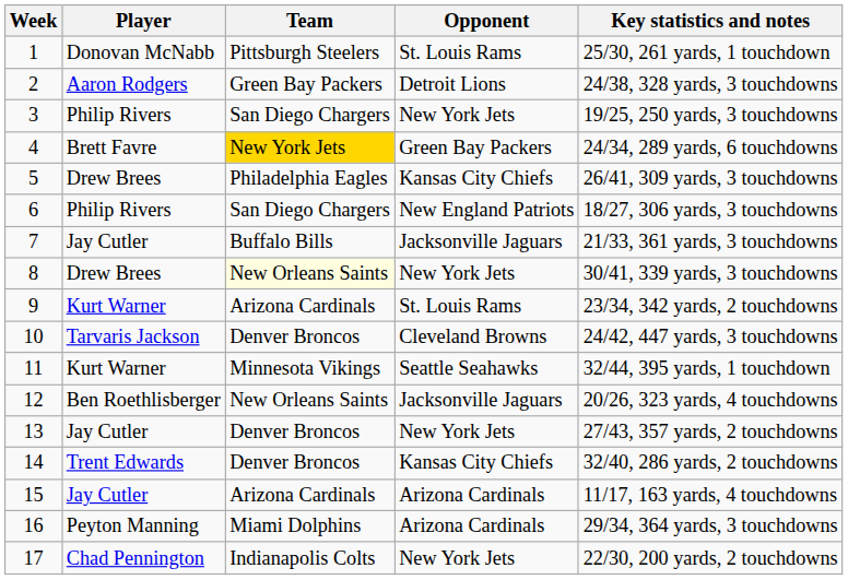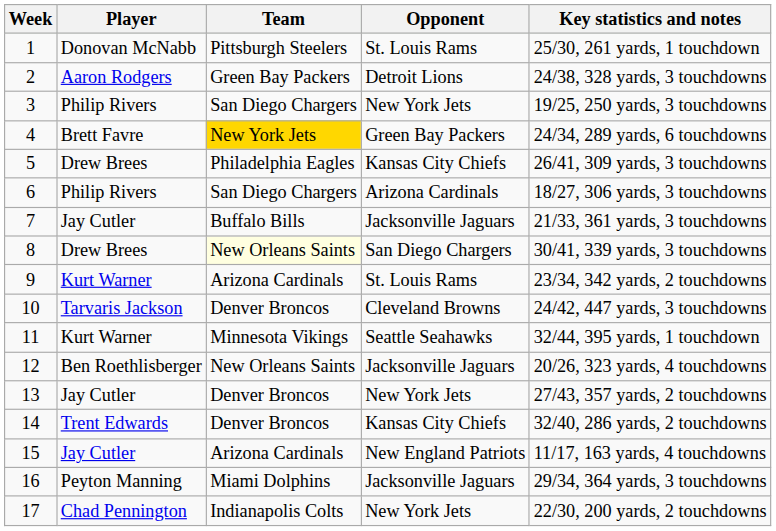 <table class="wikitable">
 <tr style="background:#efef;">
 <th>Week</th>
 <th>Player</th>
 <th>Team</th>
 <th>Opponent</th>
 <th>Key statistics and notes</th>
 </tr>
 <tr>
 <td align=center>1</td>
 <td>Donovan McNabb</td>
 <td>Pittsburgh Steelers</td>
 <td>St. Louis Rams</td>
 <td>25/30, 261 yards, 1 touchdown</td>
 </tr>
 <tr>
 <td align=center>2</td>
 <td><a href='#'>Aaron Rodgers</a></td>
 <td>Green Bay Packers</td>
 <td>Detroit Lions</td>
 <td>24/38, 328 yards, 3 touchdowns</td>
 </tr>
 <tr>
 <td align=center>3</td>
 <td>Philip Rivers</td>
 <td>San Diego Chargers</td>
 <td>New York Jets</td>
 <td>19/25, 250 yards, 3 touchdowns</td>
 </tr>
 <tr>
 <td align=center>4</td>
 <td>Brett Favre</td>
 <td style="background: gold;">New York Jets</td>
 <td>Green Bay Packers</td>
 <td>24/34, 289 yards, 6 touchdowns</td>
 </tr>
 <tr>
 <td align=center>5</td>
 <td>Drew Brees</td>
 <td>Philadelphia Eagles</td>
 <td>Kansas City Chiefs</td>
 <td>26/41, 309 yards, 3 touchdowns</td>
 </tr>
 <tr>
 <td align=center>6</td>
 <td>Philip Rivers</td>
 <td>San Diego Chargers</td>
-<td>New England Patriots</td>
+<td>Arizona Cardinals</td>
 <td>18/27, 306 yards, 3 touchdowns</td>
 </tr>
 <tr>
 <td align=center>7</td>
 <td>Jay Cutler</td>
 <td>Buffalo Bills</td>
 <td>Jacksonville Jaguars</td>
 <td>21/33, 361 yards, 3 touchdowns</td>
 </tr>
 <tr>
 <td align=center>8</td>
 <td>Drew Brees</td>
 <td style="background: lightyellow;">New Orleans Saints</td>
-<td>New York Jets</td>
+<td>San Diego Chargers</td>
 <td>30/41, 339 yards, 3 touchdowns</td>
 </tr>
 <tr>
 <td align=center>9</td>
 <td><a href='#'>Kurt Warner</a></td>
 <td>Arizona Cardinals</td>
 <td>St. Louis Rams</td>
 <td>23/34, 342 yards, 2 touchdowns</td>
 </tr>
 <tr>
 <td align=center>10</td>
 <td><a href='#'>Tarvaris Jackson</a></td>
 <td>Denver Broncos</td>
 <td>Cleveland Browns</td>
 <td>24/42, 447 yards, 3 touchdowns</td>
 </tr>
 <tr>
 <td align=center>11</td>
 <td>Kurt Warner</td>
 <td>Minnesota Vikings</td>
 <td>Seattle Seahawks</td>
 <td>32/44, 395 yards, 1 touchdown</td>
 </tr>
 <tr>
 <td align=center>12</td>
 <td>Ben Roethlisberger</td>
 <td>New Orleans Saints</td>
 <td>Jacksonville Jaguars</td>
 <td>20/26, 323 yards, 4 touchdowns</td>
 </tr>
 <tr>
 <td align=center>13</td>
 <td>Jay Cutler</td>
 <td>Denver Broncos</td>
 <td>New York Jets</td>
 <td>27/43, 357 yards, 2 touchdowns</td>
 </tr>
 <tr>
 <td align=center>14</td>
 <td><a href='#'>Trent Edwards</a></td>
 <td>Denver Broncos</td>
 <td>Kansas City Chiefs</td>
 <td>32/40, 286 yards, 2 touchdowns</td>
 </tr>
 <tr>
 <td align=center>15</td>
 <td><a href='#'>Jay Cutler</a></td>
 <td>Arizona Cardinals</td>
-<td>Arizona Cardinals</td>
+<td>New England Patriots</td>
 <td>11/17, 163 yards, 4 touchdowns</td>
 </tr>
 <tr>
 <td align=center>16</td>
 <td>Peyton Manning</td>
 <td>Miami Dolphins</td>
-<td>Arizona Cardinals</td>
+<td>Jacksonville Jaguars</td>
 <td>29/34, 364 yards, 3 touchdowns</td>
 </tr>
 <tr>
 <td align=center>17</td>
 <td><a href='#'>Chad Pennington</a></td>
 <td>Indianapolis Colts</td>
 <td>New York Jets</td>
 <td>22/30, 200 yards, 2 touchdowns</td>
 </tr>
 </table>
